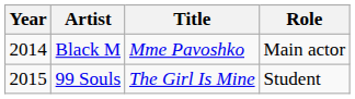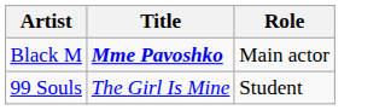 <table class="wikitable sortable">
 <tr>
-<th>Year</th>
 <th>Artist</th>
 <th>Title</th>
 <th>Role</th>
 </tr>
 <tr>
-<td>2014</td>
 <td><a href='#'>Black M</a></td>
-<td><em><a href='#'>Mme Pavoshko</a></em></td>
+<td><strong><em><a href='#'>Mme Pavoshko</a></em></strong></td>
 <td>Main actor</td>
 </tr>
 <tr>
-<td>2015</td>
 <td><a href='#'>99 Souls</a></td>
 <td><em><a href='#'>The Girl Is Mine</a></em></td>
 <td>Student</td>
 </tr>
 </table>
